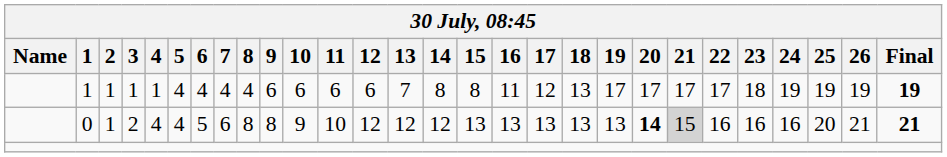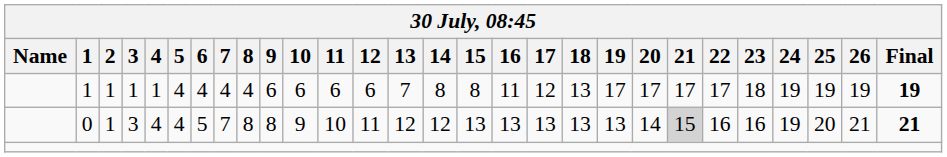 <table class=wikitable style="text-align:center; width: 55%">
 <tr>
 <th colspan=28><em>30 July, 08:45</em></th>
 </tr>
 <tr>
 <th>Name</th>
 <th>1</th>
 <th>2</th>
 <th>3</th>
 <th>4</th>
 <th>5</th>
 <th>6</th>
 <th>7</th>
 <th>8</th>
 <th>9</th>
 <th>10</th>
 <th>11</th>
 <th>12</th>
 <th>13</th>
 <th>14</th>
 <th>15</th>
 <th>16</th>
 <th>17</th>
 <th>18</th>
 <th>19</th>
 <th>20</th>
 <th>21</th>
 <th>22</th>
 <th>23</th>
 <th>24</th>
 <th>25</th>
 <th>26</th>
 <th>Final</th>
 </tr>
 <tr>
 <td align=left></td>
 <td>1</td>
 <td>1</td>
 <td>1</td>
 <td>1</td>
 <td>4</td>
 <td>4</td>
 <td>4</td>
 <td>4</td>
 <td>6</td>
 <td>6</td>
 <td>6</td>
 <td>6</td>
 <td>7</td>
 <td>8</td>
 <td>8</td>
 <td>11</td>
 <td>12</td>
 <td>13</td>
 <td>17</td>
 <td>17</td>
 <td>17</td>
 <td>17</td>
 <td>18</td>
 <td>19</td>
 <td>19</td>
 <td>19</td>
 <td><strong>19</strong></td>
 </tr>
 <tr>
 <td align=left><strong></strong></td>
 <td>0</td>
 <td>1</td>
-<td>2</td>
+<td>3</td>
 <td>4</td>
 <td>4</td>
 <td>5</td>
-<td>6</td>
+<td>7</td>
 <td>8</td>
 <td>8</td>
 <td>9</td>
 <td>10</td>
-<td>12</td>
+<td>11</td>
 <td>12</td>
 <td>12</td>
 <td>13</td>
 <td>13</td>
 <td>13</td>
 <td>13</td>
 <td>13</td>
-<td><strong>14</strong></td>
+<td>14</td>
 <td style="background: lightgrey;">15</td>
 <td>16</td>
 <td>16</td>
-<td>16</td>
+<td>19</td>
 <td>20</td>
 <td>21</td>
 <td><strong>21</strong></td>
 </tr>
 <tr>
 <td colspan=28></td>
 </tr>
 </table>
